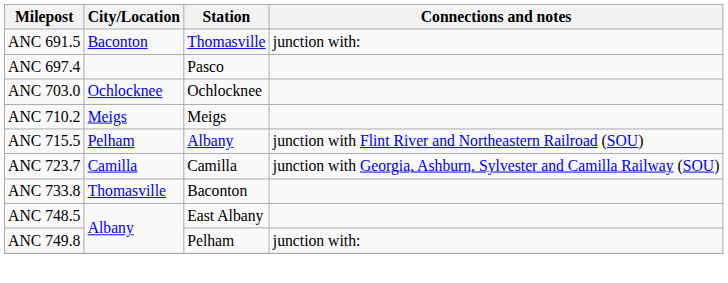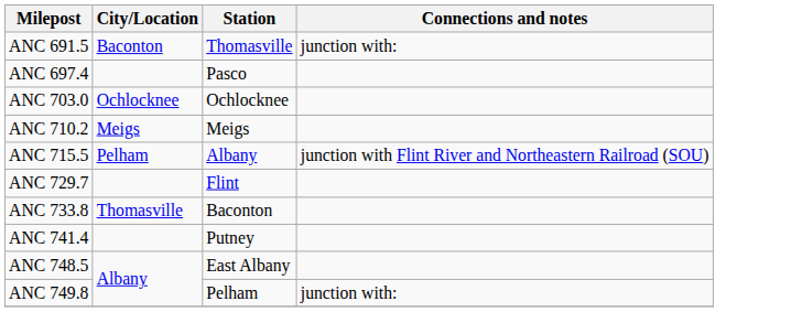 <table class="wikitable">
 <tr>
 <th>Milepost</th>
 <th>City/Location</th>
 <th>Station</th>
 <th>Connections and notes</th>
 </tr>
 <tr>
 <td>ANC 691.5</td>
 <td><a href='#'>Baconton</a></td>
 <td><a href='#'>Thomasville</a></td>
 <td>junction with:<br></td>
 </tr>
 <tr>
 <td>ANC 697.4</td>
 <td></td>
 <td>Pasco</td>
 <td></td>
 </tr>
 <tr>
 <td>ANC 703.0</td>
 <td><a href='#'>Ochlocknee</a></td>
 <td>Ochlocknee</td>
 <td></td>
 </tr>
 <tr>
 <td>ANC 710.2</td>
 <td><a href='#'>Meigs</a></td>
 <td>Meigs</td>
 <td></td>
 </tr>
 <tr>
 <td>ANC 715.5</td>
 <td><a href='#'>Pelham</a></td>
 <td><a href='#'>Albany</a></td>
 <td>junction with <a href='#'>Flint River and Northeastern Railroad</a> (<a href='#'>SOU</a>)</td>
 </tr>
 <tr>
-<td>ANC 723.7</td>
-<td><a href='#'>Camilla</a></td>
-<td>Camilla</td>
-<td>junction with <a href='#'>Georgia, Ashburn, Sylvester and Camilla Railway</a> (<a href='#'>SOU</a>)</td>
+<td>ANC 729.7</td>
+<td></td>
+<td><a href='#'>Flint</a></td>
+<td></td>
 </tr>
 <tr>
 <td>ANC 733.8</td>
 <td><a href='#'>Thomasville</a></td>
 <td>Baconton</td>
+<td></td>
+</tr>
+<tr>
+<td>ANC 741.4</td>
+<td></td>
+<td>Putney</td>
 <td></td>
 </tr>
 <tr>
 <td>ANC 748.5</td>
 <td ! rowspan="2"><a href='#'>Albany</a></td>
 <td>East Albany</td>
 <td></td>
 </tr>
 <tr>
 <td>ANC 749.8</td>
 <td>Pelham</td>
 <td>junction with:<br></td>
 </tr>
 <tr>
 </tr>
 </table>
